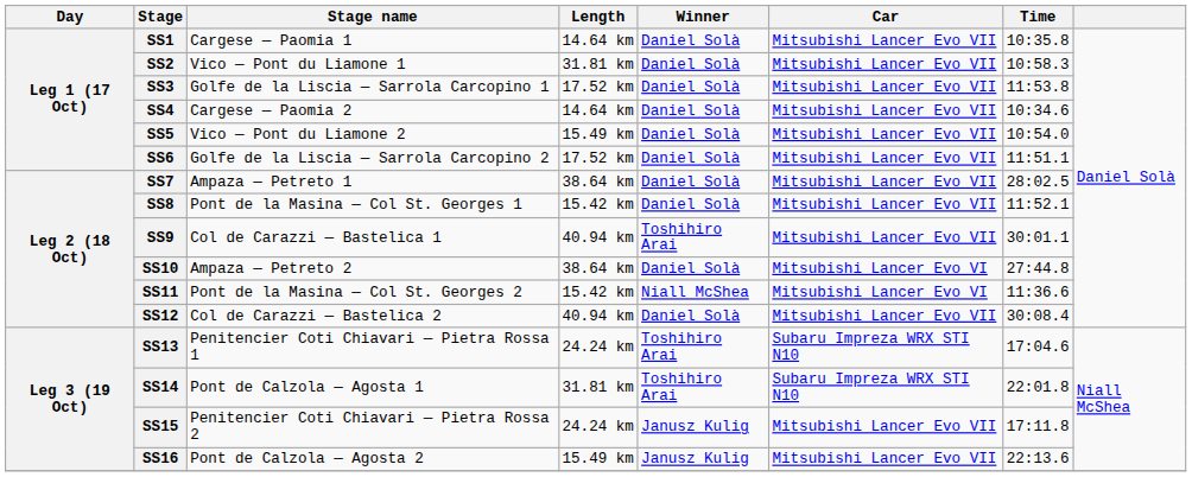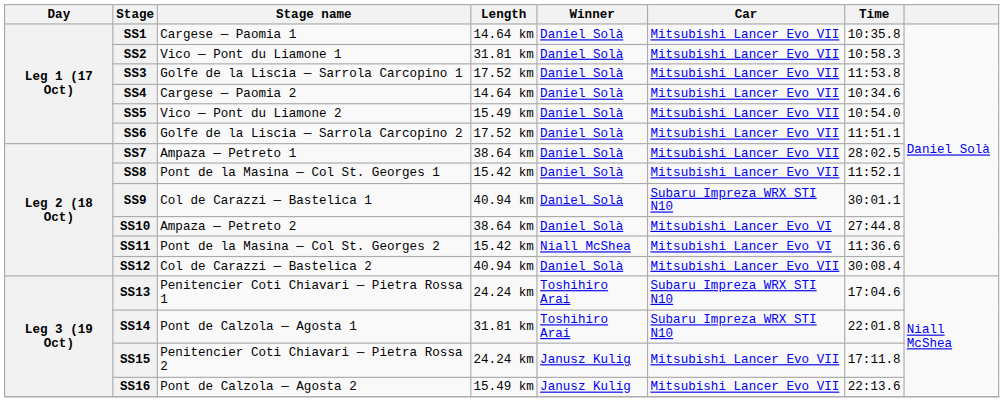 <table class="wikitable" style="font-size: 85%;">
 <tr>
 <th>Day</th>
 <th>Stage</th>
 <th>Stage name</th>
 <th>Length</th>
 <th>Winner</th>
 <th>Car</th>
 <th>Time</th>
 <th></th>
 </tr>
 <tr>
 <th rowspan="6">Leg 1 (17 Oct)</th>
 <th>SS1</th>
 <td>Cargese — Paomia 1</td>
 <td align="center">14.64 km</td>
 <td> <a href='#'>Daniel Solà</a></td>
 <td><a href='#'>Mitsubishi Lancer Evo VII</a></td>
 <td>10:35.8</td>
 <td rowspan="12"> <a href='#'>Daniel Solà</a></td>
 </tr>
 <tr>
 <th>SS2</th>
 <td>Vico — Pont du Liamone 1</td>
 <td align="center">31.81 km</td>
 <td> <a href='#'>Daniel Solà</a></td>
 <td><a href='#'>Mitsubishi Lancer Evo VII</a></td>
 <td>10:58.3</td>
 </tr>
 <tr>
 <th>SS3</th>
 <td>Golfe de la Liscia — Sarrola Carcopino 1</td>
 <td align="center">17.52 km</td>
 <td> <a href='#'>Daniel Solà</a></td>
 <td><a href='#'>Mitsubishi Lancer Evo VII</a></td>
 <td>11:53.8</td>
 </tr>
 <tr>
 <th>SS4</th>
 <td>Cargese — Paomia 2</td>
 <td align="center">14.64 km</td>
 <td> <a href='#'>Daniel Solà</a></td>
 <td><a href='#'>Mitsubishi Lancer Evo VII</a></td>
 <td>10:34.6</td>
 </tr>
 <tr>
 <th>SS5</th>
 <td>Vico — Pont du Liamone 2</td>
 <td align="center">15.49 km</td>
 <td> <a href='#'>Daniel Solà</a></td>
 <td><a href='#'>Mitsubishi Lancer Evo VII</a></td>
 <td>10:54.0</td>
 </tr>
 <tr>
 <th>SS6</th>
 <td>Golfe de la Liscia — Sarrola Carcopino 2</td>
 <td align="center">17.52 km</td>
 <td> <a href='#'>Daniel Solà</a></td>
 <td><a href='#'>Mitsubishi Lancer Evo VII</a></td>
 <td>11:51.1</td>
 </tr>
 <tr>
 <th rowspan="6">Leg 2 (18 Oct)</th>
 <th>SS7</th>
 <td>Ampaza — Petreto 1</td>
 <td align="center">38.64 km</td>
 <td> <a href='#'>Daniel Solà</a></td>
 <td><a href='#'>Mitsubishi Lancer Evo VII</a></td>
 <td>28:02.5</td>
 </tr>
 <tr>
 <th>SS8</th>
 <td>Pont de la Masina — Col St. Georges 1</td>
 <td align="center">15.42 km</td>
 <td> <a href='#'>Daniel Solà</a></td>
 <td><a href='#'>Mitsubishi Lancer Evo VII</a></td>
 <td>11:52.1</td>
 </tr>
 <tr>
 <th>SS9</th>
 <td>Col de Carazzi — Bastelica 1</td>
 <td align="center">40.94 km</td>
-<td> <a href='#'>Toshihiro Arai</a></td>
-<td><a href='#'>Mitsubishi Lancer Evo VII</a></td>
+<td> <a href='#'>Daniel Solà</a></td>
+<td><a href='#'>Subaru Impreza WRX STI N10</a></td>
 <td>30:01.1</td>
 </tr>
 <tr>
 <th>SS10</th>
 <td>Ampaza — Petreto 2</td>
 <td align="center">38.64 km</td>
 <td> <a href='#'>Daniel Solà</a></td>
 <td><a href='#'>Mitsubishi Lancer Evo VI</a></td>
 <td>27:44.8</td>
 </tr>
 <tr>
 <th>SS11</th>
 <td>Pont de la Masina — Col St. Georges 2</td>
 <td align="center">15.42 km</td>
 <td> <a href='#'>Niall McShea</a></td>
 <td><a href='#'>Mitsubishi Lancer Evo VI</a></td>
 <td>11:36.6</td>
 </tr>
 <tr>
 <th>SS12</th>
 <td>Col de Carazzi — Bastelica 2</td>
 <td align="center">40.94 km</td>
 <td> <a href='#'>Daniel Solà</a></td>
 <td><a href='#'>Mitsubishi Lancer Evo VII</a></td>
 <td>30:08.4</td>
 </tr>
 <tr>
 <th rowspan="4">Leg 3 (19 Oct)</th>
 <th>SS13</th>
 <td>Penitencier Coti Chiavari — Pietra Rossa 1</td>
 <td align="center">24.24 km</td>
 <td> <a href='#'>Toshihiro Arai</a></td>
 <td><a href='#'>Subaru Impreza WRX STI N10</a></td>
 <td>17:04.6</td>
 <td rowspan="4"> <a href='#'>Niall McShea</a></td>
 </tr>
 <tr>
 <th>SS14</th>
 <td>Pont de Calzola — Agosta 1</td>
 <td align="center">31.81 km</td>
 <td> <a href='#'>Toshihiro Arai</a></td>
 <td><a href='#'>Subaru Impreza WRX STI N10</a></td>
 <td>22:01.8</td>
 </tr>
 <tr>
 <th>SS15</th>
 <td>Penitencier Coti Chiavari — Pietra Rossa 2</td>
 <td align="center">24.24 km</td>
 <td> <a href='#'>Janusz Kulig</a></td>
 <td><a href='#'>Mitsubishi Lancer Evo VII</a></td>
 <td>17:11.8</td>
 </tr>
 <tr>
 <th>SS16</th>
 <td>Pont de Calzola — Agosta 2</td>
 <td align="center">15.49 km</td>
 <td> <a href='#'>Janusz Kulig</a></td>
 <td><a href='#'>Mitsubishi Lancer Evo VII</a></td>
 <td>22:13.6</td>
 </tr>
 <tr>
 </tr>
 </table>
